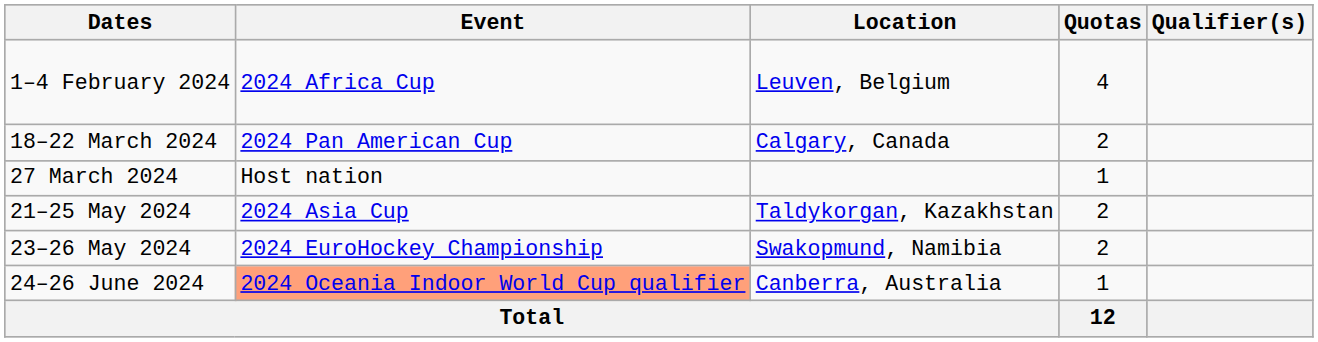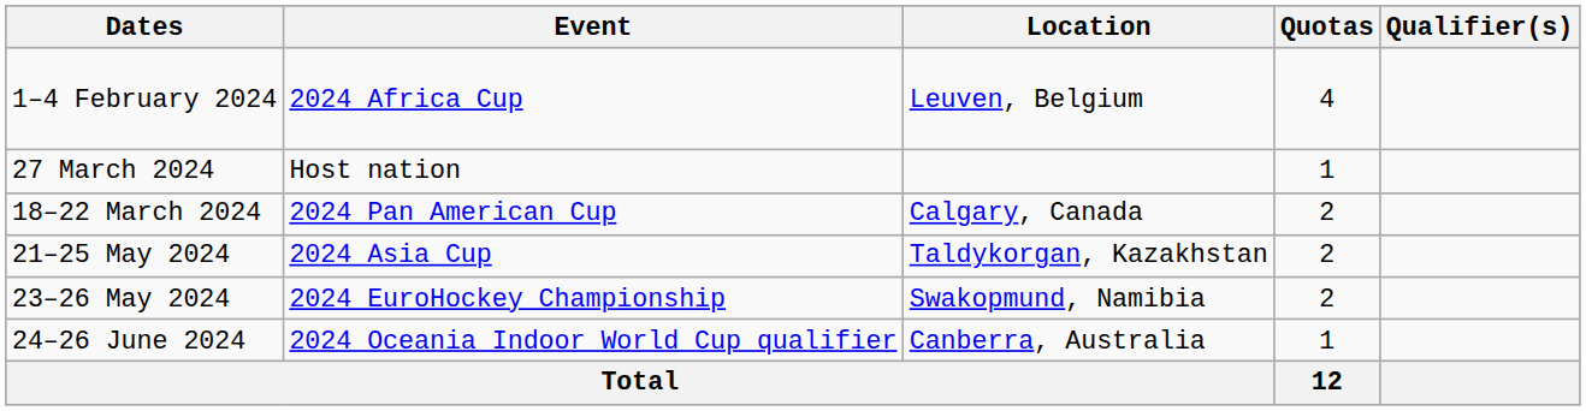 <table class="wikitable">
 <tr>
 <th>Dates</th>
 <th>Event</th>
 <th>Location</th>
 <th>Quotas</th>
 <th>Qualifier(s)</th>
 </tr>
 <tr>
 <td>1–4 February 2024</td>
 <td><a href='#'>2024 Africa Cup</a></td>
 <td><a href='#'>Leuven</a>, Belgium</td>
 <td align="center">4</td>
 <td><br><br><br></td>
 </tr>
 <tr>
+<td>27 March 2024</td>
+<td>Host nation</td>
+<td></td>
+<td align="center">1</td>
+<td></td>
+</tr>
+<tr>
 <td>18–22 March 2024</td>
 <td><a href='#'>2024 Pan American Cup</a></td>
 <td><a href='#'>Calgary</a>, Canada</td>
 <td align="center">2</td>
 <td><br></td>
-</tr>
-<tr>
-<td>27 March 2024</td>
-<td>Host nation</td>
-<td></td>
-<td align="center">1</td>
-<td></td>
 </tr>
 <tr>
 <td>21–25 May 2024</td>
 <td><a href='#'>2024 Asia Cup</a></td>
 <td><a href='#'>Taldykorgan</a>, Kazakhstan</td>
 <td align="center">2</td>
 <td><br></td>
 </tr>
 <tr>
 <td>23–26 May 2024</td>
 <td><a href='#'>2024 EuroHockey Championship</a></td>
 <td><a href='#'>Swakopmund</a>, Namibia</td>
 <td align="center">2</td>
 <td><br></td>
 </tr>
 <tr>
 <td>24–26 June 2024</td>
-<td style="background: lightsalmon;"><a href='#'>2024 Oceania Indoor World Cup qualifier</a></td>
+<td><a href='#'>2024 Oceania Indoor World Cup qualifier</a></td>
 <td><a href='#'>Canberra</a>, Australia</td>
 <td align="center">1</td>
 <td></td>
 </tr>
 <tr>
 <th colspan=3>Total</th>
 <th>12</th>
 <th></th>
 </tr>
 </table>
